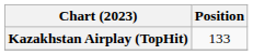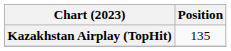 <table class="wikitable plainrowheaders" style="text-align:center">
 <tr>
 <th scope="col">Chart (2023)</th>
 <th scope="col">Position</th>
 </tr>
 <tr>
 <th scope="row">Kazakhstan Airplay (TopHit)</th>
-<td>133</td>
+<td>135</td>
 </tr>
 <tr>
 </tr>
 </table>
